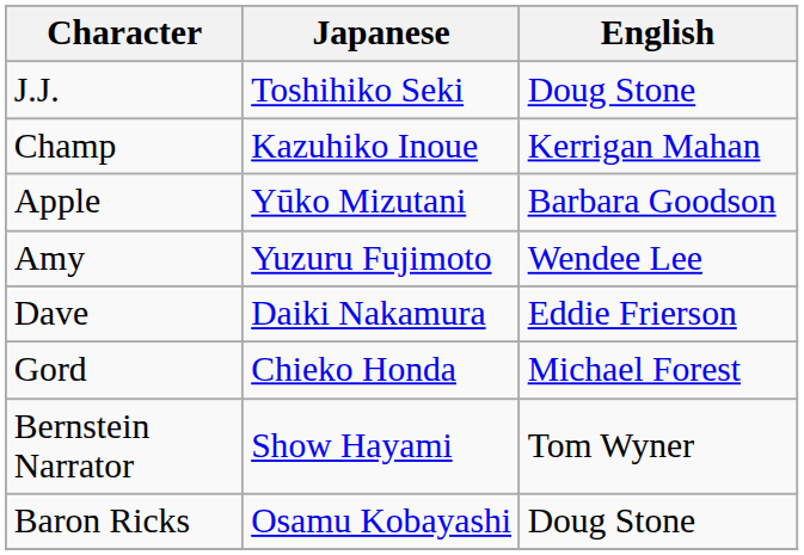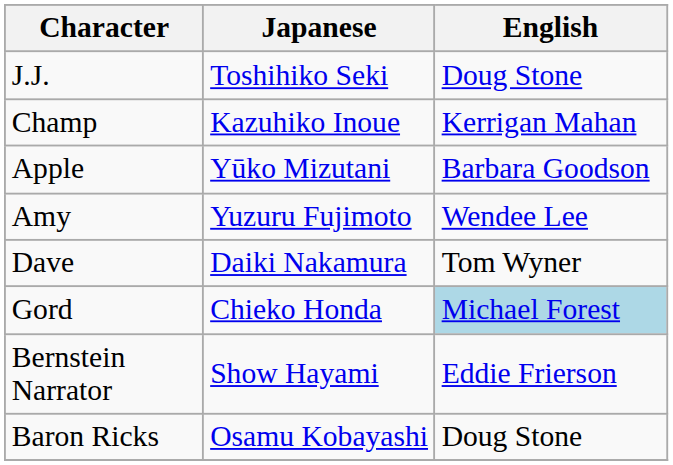 <table class="wikitable">
 <tr>
 <th width=30%>Character</th>
 <th width=35%>Japanese</th>
 <th width=35%>English</th>
 </tr>
 <tr>
 <td>J.J.</td>
 <td><a href='#'>Toshihiko Seki</a></td>
 <td><a href='#'>Doug Stone</a></td>
 </tr>
 <tr>
 <td>Champ</td>
 <td><a href='#'>Kazuhiko Inoue</a></td>
 <td><a href='#'>Kerrigan Mahan</a></td>
 </tr>
 <tr>
 <td>Apple</td>
 <td><a href='#'>Yūko Mizutani</a></td>
 <td><a href='#'>Barbara Goodson</a></td>
 </tr>
 <tr>
 <td>Amy</td>
 <td><a href='#'>Yuzuru Fujimoto</a></td>
 <td><a href='#'>Wendee Lee</a></td>
 </tr>
 <tr>
 <td>Dave</td>
 <td><a href='#'>Daiki Nakamura</a></td>
-<td><a href='#'>Eddie Frierson</a></td>
+<td>Tom Wyner</td>
 </tr>
 <tr>
 <td>Gord</td>
 <td><a href='#'>Chieko Honda</a></td>
-<td><a href='#'>Michael Forest</a></td>
+<td style="background: lightblue;"><a href='#'>Michael Forest</a></td>
 </tr>
 <tr>
 <td>Bernstein<br>Narrator</td>
 <td><a href='#'>Show Hayami</a></td>
-<td>Tom Wyner</td>
+<td><a href='#'>Eddie Frierson</a></td>
 </tr>
 <tr>
 <td>Baron Ricks</td>
 <td><a href='#'>Osamu Kobayashi</a></td>
 <td>Doug Stone</td>
 </tr>
 <tr>
 </tr>
 </table>
